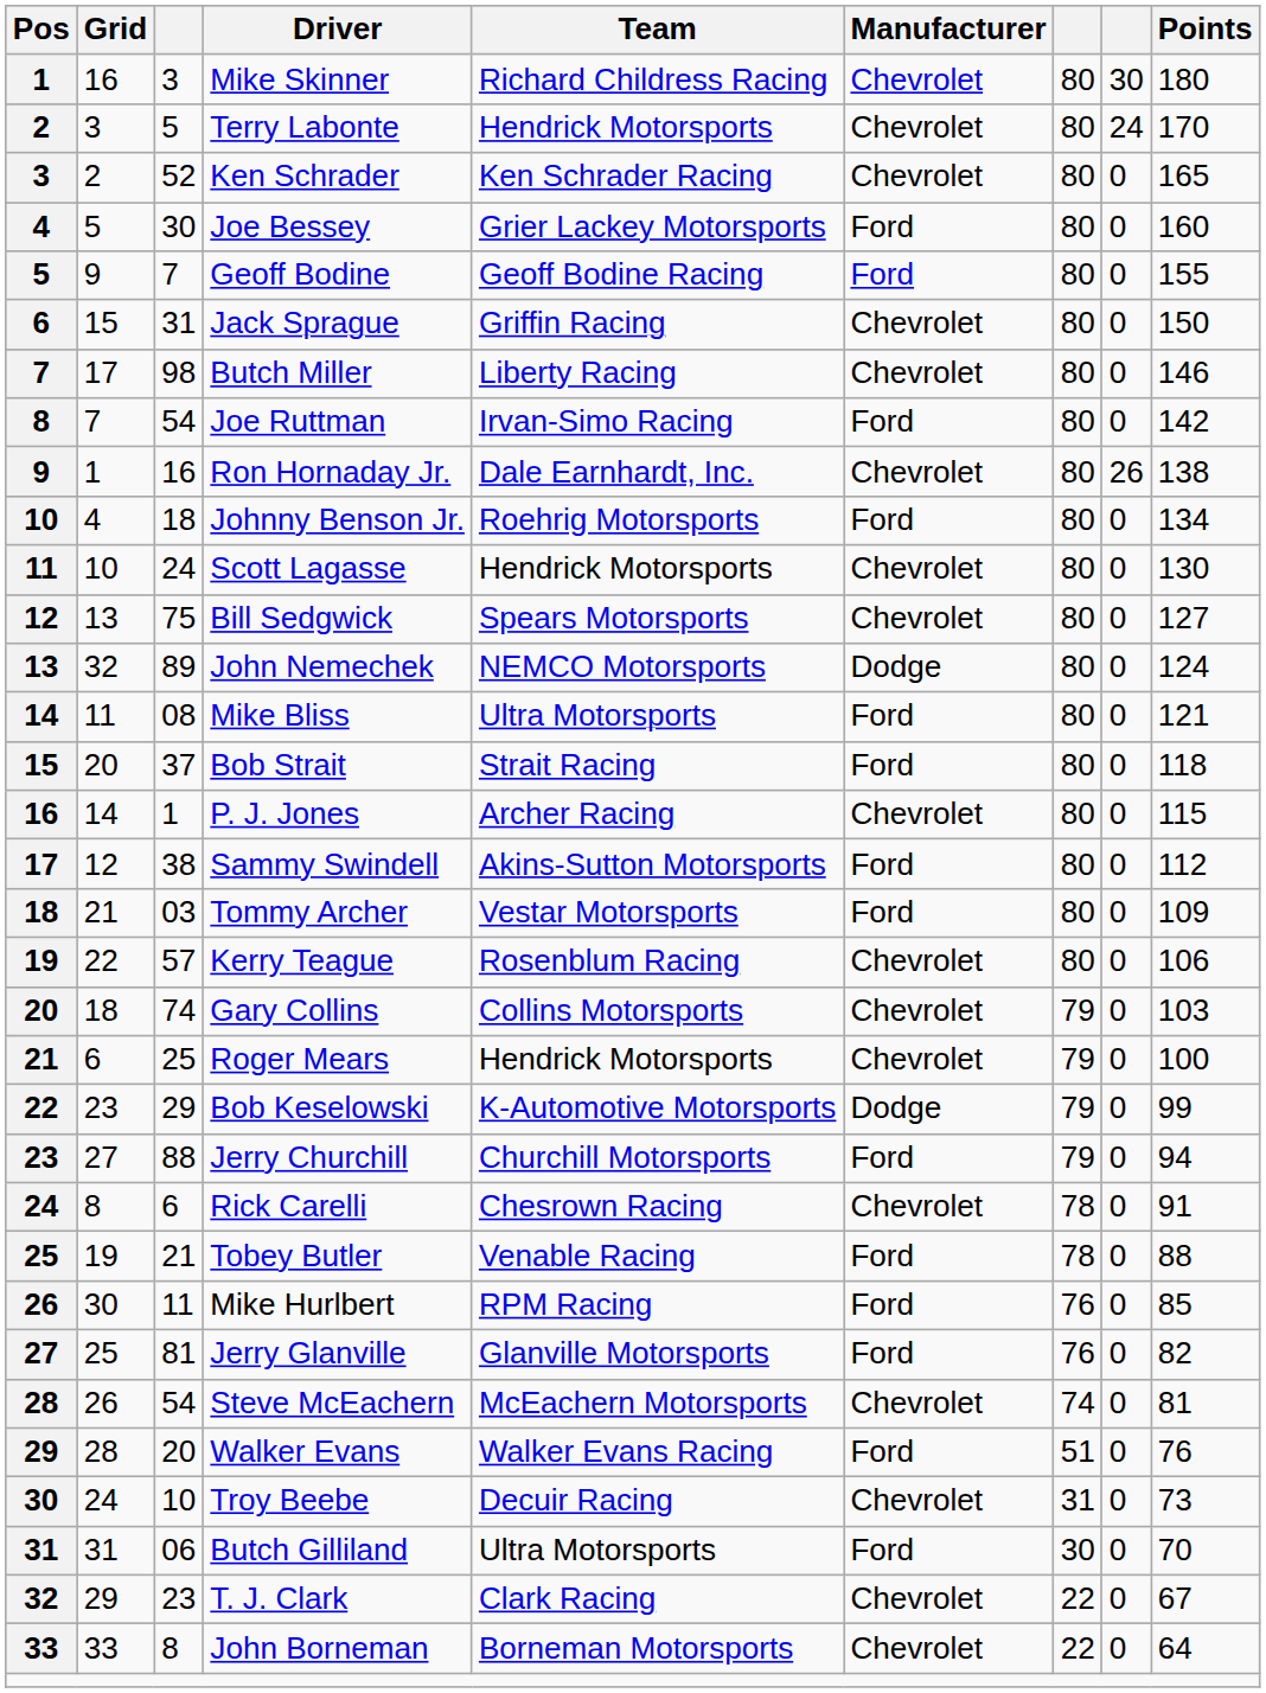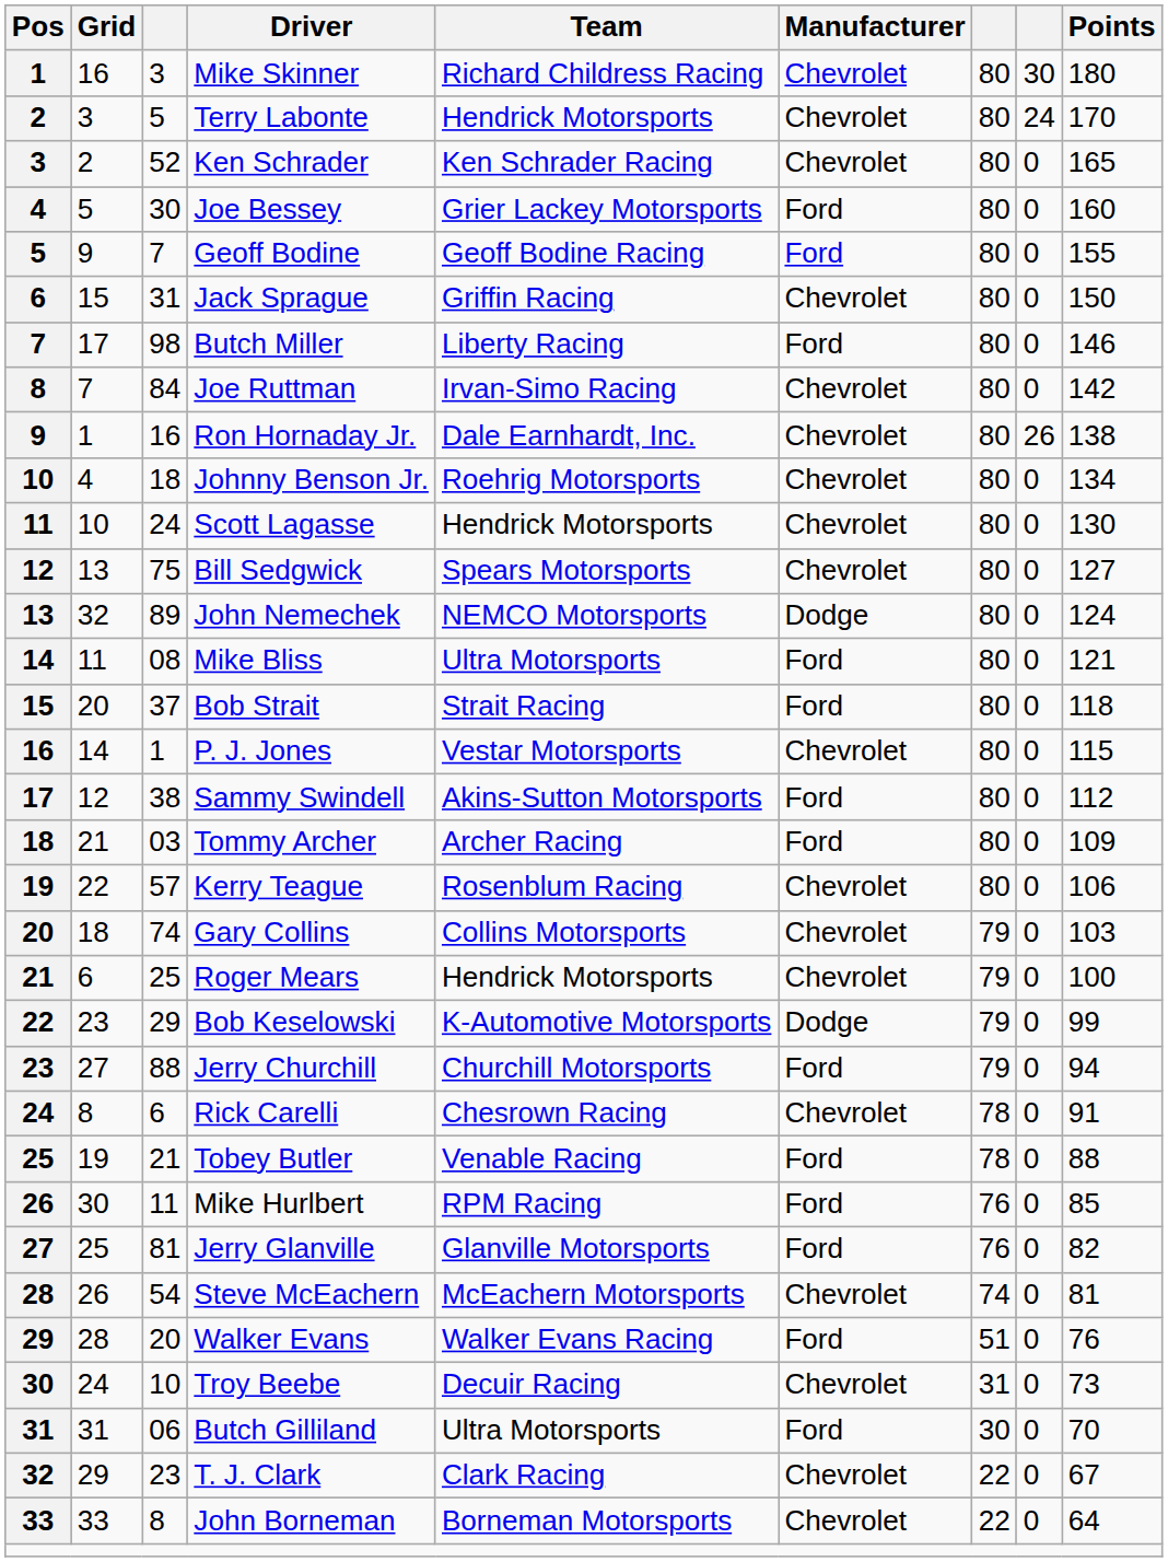 <table class="wikitable sortable" border="1">
 <tr>
 <th>Pos</th>
 <th>Grid</th>
 <th></th>
 <th>Driver</th>
 <th>Team</th>
 <th>Manufacturer</th>
 <th></th>
 <th></th>
 <th>Points</th>
 </tr>
 <tr>
 <th>1</th>
 <td>16</td>
 <td>3</td>
 <td><a href='#'>Mike Skinner</a></td>
 <td><a href='#'>Richard Childress Racing</a></td>
 <td><a href='#'>Chevrolet</a></td>
 <td>80</td>
 <td>30</td>
 <td>180</td>
 </tr>
 <tr>
 <th>2</th>
 <td>3</td>
 <td>5</td>
 <td><a href='#'>Terry Labonte</a></td>
 <td><a href='#'>Hendrick Motorsports</a></td>
 <td>Chevrolet</td>
 <td>80</td>
 <td>24</td>
 <td>170</td>
 </tr>
 <tr>
 <th>3</th>
 <td>2</td>
 <td>52</td>
 <td><a href='#'>Ken Schrader</a></td>
 <td><a href='#'>Ken Schrader Racing</a></td>
 <td>Chevrolet</td>
 <td>80</td>
 <td>0</td>
 <td>165</td>
 </tr>
 <tr>
 <th>4</th>
 <td>5</td>
 <td>30</td>
 <td><a href='#'>Joe Bessey</a></td>
 <td><a href='#'>Grier Lackey Motorsports</a></td>
 <td>Ford</td>
 <td>80</td>
 <td>0</td>
 <td>160</td>
 </tr>
 <tr>
 <th>5</th>
 <td>9</td>
 <td>7</td>
 <td><a href='#'>Geoff Bodine</a></td>
 <td><a href='#'>Geoff Bodine Racing</a></td>
 <td><a href='#'>Ford</a></td>
 <td>80</td>
 <td>0</td>
 <td>155</td>
 </tr>
 <tr>
 <th>6</th>
 <td>15</td>
 <td>31</td>
 <td><a href='#'>Jack Sprague</a></td>
 <td><a href='#'>Griffin Racing</a></td>
 <td>Chevrolet</td>
 <td>80</td>
 <td>0</td>
 <td>150</td>
 </tr>
 <tr>
 <th>7</th>
 <td>17</td>
 <td>98</td>
 <td><a href='#'>Butch Miller</a></td>
 <td><a href='#'>Liberty Racing</a></td>
-<td>Chevrolet</td>
+<td>Ford</td>
 <td>80</td>
 <td>0</td>
 <td>146</td>
 </tr>
 <tr>
 <th>8</th>
 <td>7</td>
-<td>54</td>
+<td>84</td>
 <td><a href='#'>Joe Ruttman</a></td>
 <td><a href='#'>Irvan-Simo Racing</a></td>
-<td>Ford</td>
+<td>Chevrolet</td>
 <td>80</td>
 <td>0</td>
 <td>142</td>
 </tr>
 <tr>
 <th>9</th>
 <td>1</td>
 <td>16</td>
 <td><a href='#'>Ron Hornaday Jr.</a></td>
 <td><a href='#'>Dale Earnhardt, Inc.</a></td>
 <td>Chevrolet</td>
 <td>80</td>
 <td>26</td>
 <td>138</td>
 </tr>
 <tr>
 <th>10</th>
 <td>4</td>
 <td>18</td>
 <td><a href='#'>Johnny Benson Jr.</a></td>
 <td><a href='#'>Roehrig Motorsports</a></td>
-<td>Ford</td>
+<td>Chevrolet</td>
 <td>80</td>
 <td>0</td>
 <td>134</td>
 </tr>
 <tr>
 <th>11</th>
 <td>10</td>
 <td>24</td>
 <td><a href='#'>Scott Lagasse</a></td>
 <td>Hendrick Motorsports</td>
 <td>Chevrolet</td>
 <td>80</td>
 <td>0</td>
 <td>130</td>
 </tr>
 <tr>
 <th>12</th>
 <td>13</td>
 <td>75</td>
 <td><a href='#'>Bill Sedgwick</a></td>
 <td><a href='#'>Spears Motorsports</a></td>
 <td>Chevrolet</td>
 <td>80</td>
 <td>0</td>
 <td>127</td>
 </tr>
 <tr>
 <th>13</th>
 <td>32</td>
 <td>89</td>
 <td><a href='#'>John Nemechek</a></td>
 <td><a href='#'>NEMCO Motorsports</a></td>
 <td>Dodge</td>
 <td>80</td>
 <td>0</td>
 <td>124</td>
 </tr>
 <tr>
 <th>14</th>
 <td>11</td>
 <td>08</td>
 <td><a href='#'>Mike Bliss</a></td>
 <td><a href='#'>Ultra Motorsports</a></td>
 <td>Ford</td>
 <td>80</td>
 <td>0</td>
 <td>121</td>
 </tr>
 <tr>
 <th>15</th>
 <td>20</td>
 <td>37</td>
 <td><a href='#'>Bob Strait</a></td>
 <td><a href='#'>Strait Racing</a></td>
 <td>Ford</td>
 <td>80</td>
 <td>0</td>
 <td>118</td>
 </tr>
 <tr>
 <th>16</th>
 <td>14</td>
 <td>1</td>
 <td><a href='#'>P. J. Jones</a></td>
-<td><a href='#'>Archer Racing</a></td>
+<td><a href='#'>Vestar Motorsports</a></td>
 <td>Chevrolet</td>
 <td>80</td>
 <td>0</td>
 <td>115</td>
 </tr>
 <tr>
 <th>17</th>
 <td>12</td>
 <td>38</td>
 <td><a href='#'>Sammy Swindell</a></td>
 <td><a href='#'>Akins-Sutton Motorsports</a></td>
 <td>Ford</td>
 <td>80</td>
 <td>0</td>
 <td>112</td>
 </tr>
 <tr>
 <th>18</th>
 <td>21</td>
 <td>03</td>
 <td><a href='#'>Tommy Archer</a></td>
-<td><a href='#'>Vestar Motorsports</a></td>
+<td><a href='#'>Archer Racing</a></td>
 <td>Ford</td>
 <td>80</td>
 <td>0</td>
 <td>109</td>
 </tr>
 <tr>
 <th>19</th>
 <td>22</td>
 <td>57</td>
 <td><a href='#'>Kerry Teague</a></td>
 <td><a href='#'>Rosenblum Racing</a></td>
 <td>Chevrolet</td>
 <td>80</td>
 <td>0</td>
 <td>106</td>
 </tr>
 <tr>
 <th>20</th>
 <td>18</td>
 <td>74</td>
 <td><a href='#'>Gary Collins</a></td>
 <td><a href='#'>Collins Motorsports</a></td>
 <td>Chevrolet</td>
 <td>79</td>
 <td>0</td>
 <td>103</td>
 </tr>
 <tr>
 <th>21</th>
 <td>6</td>
 <td>25</td>
 <td><a href='#'>Roger Mears</a></td>
 <td>Hendrick Motorsports</td>
 <td>Chevrolet</td>
 <td>79</td>
 <td>0</td>
 <td>100</td>
 </tr>
 <tr>
 <th>22</th>
 <td>23</td>
 <td>29</td>
 <td><a href='#'>Bob Keselowski</a></td>
 <td><a href='#'>K-Automotive Motorsports</a></td>
 <td>Dodge</td>
 <td>79</td>
 <td>0</td>
 <td>99</td>
 </tr>
 <tr>
 <th>23</th>
 <td>27</td>
 <td>88</td>
 <td><a href='#'>Jerry Churchill</a></td>
 <td><a href='#'>Churchill Motorsports</a></td>
 <td>Ford</td>
 <td>79</td>
 <td>0</td>
 <td>94</td>
 </tr>
 <tr>
 <th>24</th>
 <td>8</td>
 <td>6</td>
 <td><a href='#'>Rick Carelli</a></td>
 <td><a href='#'>Chesrown Racing</a></td>
 <td>Chevrolet</td>
 <td>78</td>
 <td>0</td>
 <td>91</td>
 </tr>
 <tr>
 <th>25</th>
 <td>19</td>
 <td>21</td>
 <td><a href='#'>Tobey Butler</a></td>
 <td><a href='#'>Venable Racing</a></td>
 <td>Ford</td>
 <td>78</td>
 <td>0</td>
 <td>88</td>
 </tr>
 <tr>
 <th>26</th>
 <td>30</td>
 <td>11</td>
 <td>Mike Hurlbert</td>
 <td><a href='#'>RPM Racing</a></td>
 <td>Ford</td>
 <td>76</td>
 <td>0</td>
 <td>85</td>
 </tr>
 <tr>
 <th>27</th>
 <td>25</td>
 <td>81</td>
 <td><a href='#'>Jerry Glanville</a></td>
 <td><a href='#'>Glanville Motorsports</a></td>
 <td>Ford</td>
 <td>76</td>
 <td>0</td>
 <td>82</td>
 </tr>
 <tr>
 <th>28</th>
 <td>26</td>
 <td>54</td>
 <td><a href='#'>Steve McEachern</a></td>
 <td><a href='#'>McEachern Motorsports</a></td>
 <td>Chevrolet</td>
 <td>74</td>
 <td>0</td>
 <td>81</td>
 </tr>
 <tr>
 <th>29</th>
 <td>28</td>
 <td>20</td>
 <td><a href='#'>Walker Evans</a></td>
 <td><a href='#'>Walker Evans Racing</a></td>
 <td>Ford</td>
 <td>51</td>
 <td>0</td>
 <td>76</td>
 </tr>
 <tr>
 <th>30</th>
 <td>24</td>
 <td>10</td>
 <td><a href='#'>Troy Beebe</a></td>
 <td><a href='#'>Decuir Racing</a></td>
 <td>Chevrolet</td>
 <td>31</td>
 <td>0</td>
 <td>73</td>
 </tr>
 <tr>
 <th>31</th>
 <td>31</td>
 <td>06</td>
 <td><a href='#'>Butch Gilliland</a></td>
 <td>Ultra Motorsports</td>
 <td>Ford</td>
 <td>30</td>
 <td>0</td>
 <td>70</td>
 </tr>
 <tr>
 <th>32</th>
 <td>29</td>
 <td>23</td>
 <td><a href='#'>T. J. Clark</a></td>
 <td><a href='#'>Clark Racing</a></td>
 <td>Chevrolet</td>
 <td>22</td>
 <td>0</td>
 <td>67</td>
 </tr>
 <tr>
 <th>33</th>
 <td>33</td>
 <td>8</td>
 <td><a href='#'>John Borneman</a></td>
 <td><a href='#'>Borneman Motorsports</a></td>
 <td>Chevrolet</td>
 <td>22</td>
 <td>0</td>
 <td>64</td>
 </tr>
 <tr>
 <td colspan="10"></td>
 </tr>
 </table>
